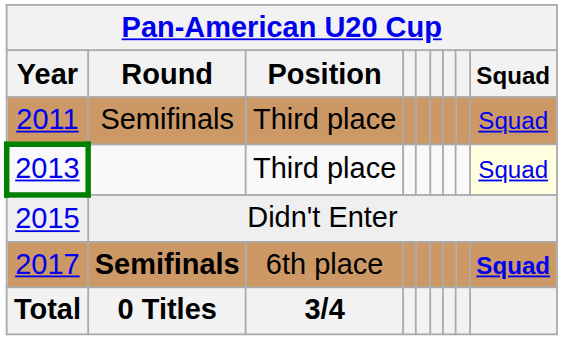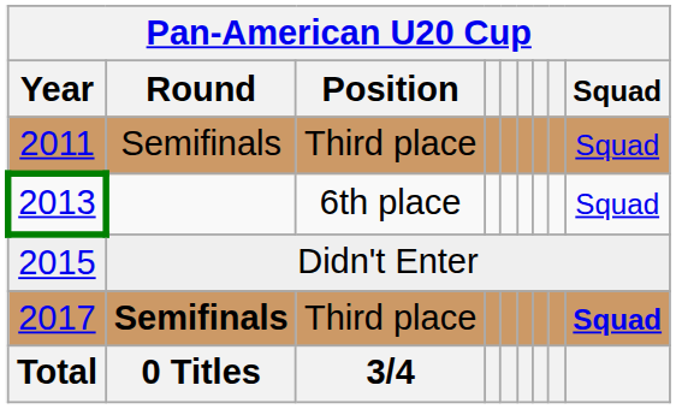 <table class="wikitable" style="text-align: center;">
 <tr>
 <th colspan=9><a href='#'>Pan-American U20 Cup</a></th>
 </tr>
 <tr>
 <th>Year</th>
 <th>Round</th>
 <th>Position</th>
 <th></th>
 <th></th>
 <th></th>
 <th></th>
 <th></th>
 <th><small>Squad</small></th>
 </tr>
 <tr bgcolor=cc9966>
 <td> <a href='#'>2011</a></td>
 <td>Semifinals</td>
 <td>Third place</td>
 <td></td>
 <td></td>
 <td></td>
 <td></td>
 <td></td>
 <td><small><a href='#'>Squad</a></small></td>
 </tr>
 <tr>
 <td style="border:3px solid green"> <a href='#'>2013</a></td>
 <td></td>
-<td>Third place</td>
+<td>6th place</td>
 <td></td>
 <td></td>
 <td></td>
 <td></td>
 <td></td>
-<td style="background: lightyellow;"><small><a href='#'>Squad</a></small></td>
+<td><small><a href='#'>Squad</a></small></td>
 </tr>
 <tr bgcolor="efefef">
 <td> <a href='#'>2015</a></td>
 <td colspan=9>Didn't Enter</td>
 </tr>
 <tr bgcolor=cc9966>
 <td> <a href='#'>2017</a></td>
 <td><strong>Semifinals</strong></td>
-<td>6th place</td>
+<td>Third place</td>
 <td></td>
 <td></td>
 <td></td>
 <td></td>
 <td></td>
 <td><strong><small><a href='#'>Squad</a></small></strong></td>
 </tr>
 <tr>
 <th>Total</th>
 <th>0 Titles</th>
 <th>3/4</th>
 <th></th>
 <th></th>
 <th></th>
 <th></th>
 <th></th>
 <th></th>
 </tr>
 </table>
